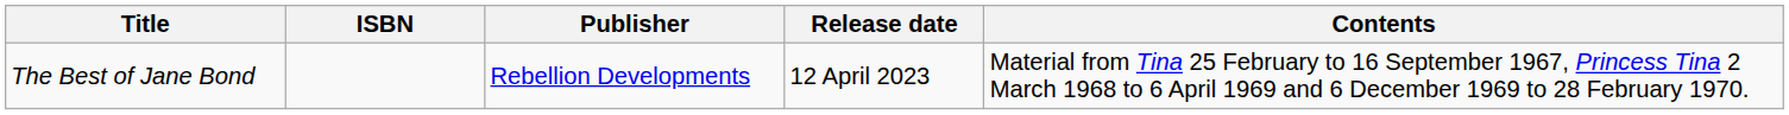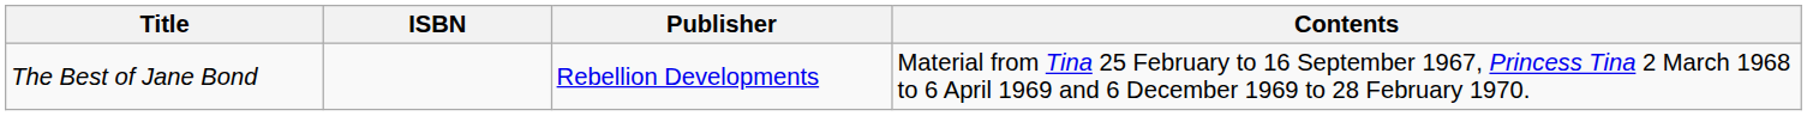 <table class="wikitable" width="75%">
 <tr>
 <th width=14%>Title</th>
 <th width=10%>ISBN</th>
 <th width=15%>Publisher</th>
-<th width=10%>Release date</th>
 <th width=40%>Contents</th>
 </tr>
 <tr>
 <td><em>The Best of Jane Bond</em></td>
 <td></td>
 <td><a href='#'>Rebellion Developments</a></td>
-<td>12 April 2023</td>
 <td>Material from <em><a href='#'>Tina</a></em> 25 February to 16 September 1967, <em><a href='#'>Princess Tina</a></em> 2 March 1968 to 6 April 1969 and 6 December 1969 to 28 February 1970.</td>
 </tr>
 </table>
